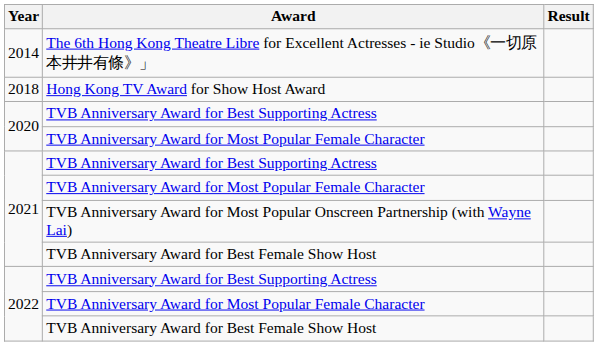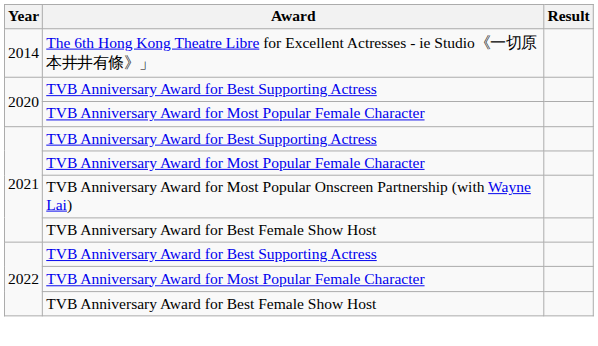 <table class="wikitable plainrowheaders sortable">
 <tr>
 <th scope="col">Year</th>
 <th scope="col">Award</th>
 <th scope="col">Result</th>
 </tr>
 <tr>
 <td>2014</td>
 <td><a href='#'>The 6th Hong Kong Theatre Libre</a> for Excellent Actresses - ie Studio《一切原本井井有條》」</td>
-<td></td>
-</tr>
-<tr>
-<td>2018</td>
-<td><a href='#'>Hong Kong TV Award</a> for Show Host Award</td>
 <td></td>
 </tr>
 <tr>
 <td rowspan="2">2020</td>
 <td><a href='#'>TVB Anniversary Award for Best Supporting Actress</a></td>
 <td></td>
 </tr>
 <tr>
 <td><a href='#'>TVB Anniversary Award for Most Popular Female Character</a></td>
 <td></td>
 </tr>
 <tr>
 <td rowspan="4">2021</td>
 <td><a href='#'>TVB Anniversary Award for Best Supporting Actress</a></td>
 <td></td>
 </tr>
 <tr>
 <td><a href='#'>TVB Anniversary Award for Most Popular Female Character</a></td>
 <td></td>
 </tr>
 <tr>
 <td>TVB Anniversary Award for Most Popular Onscreen Partnership (with <a href='#'>Wayne Lai</a>)</td>
 <td></td>
 </tr>
 <tr>
 <td>TVB Anniversary Award for Best Female Show Host</td>
 <td></td>
 </tr>
 <tr>
 <td rowspan="3">2022</td>
 <td><a href='#'>TVB Anniversary Award for Best Supporting Actress</a></td>
 <td></td>
 </tr>
 <tr>
 <td><a href='#'>TVB Anniversary Award for Most Popular Female Character</a></td>
 <td></td>
 </tr>
 <tr>
 <td>TVB Anniversary Award for Best Female Show Host</td>
 <td></td>
 </tr>
 </table>
